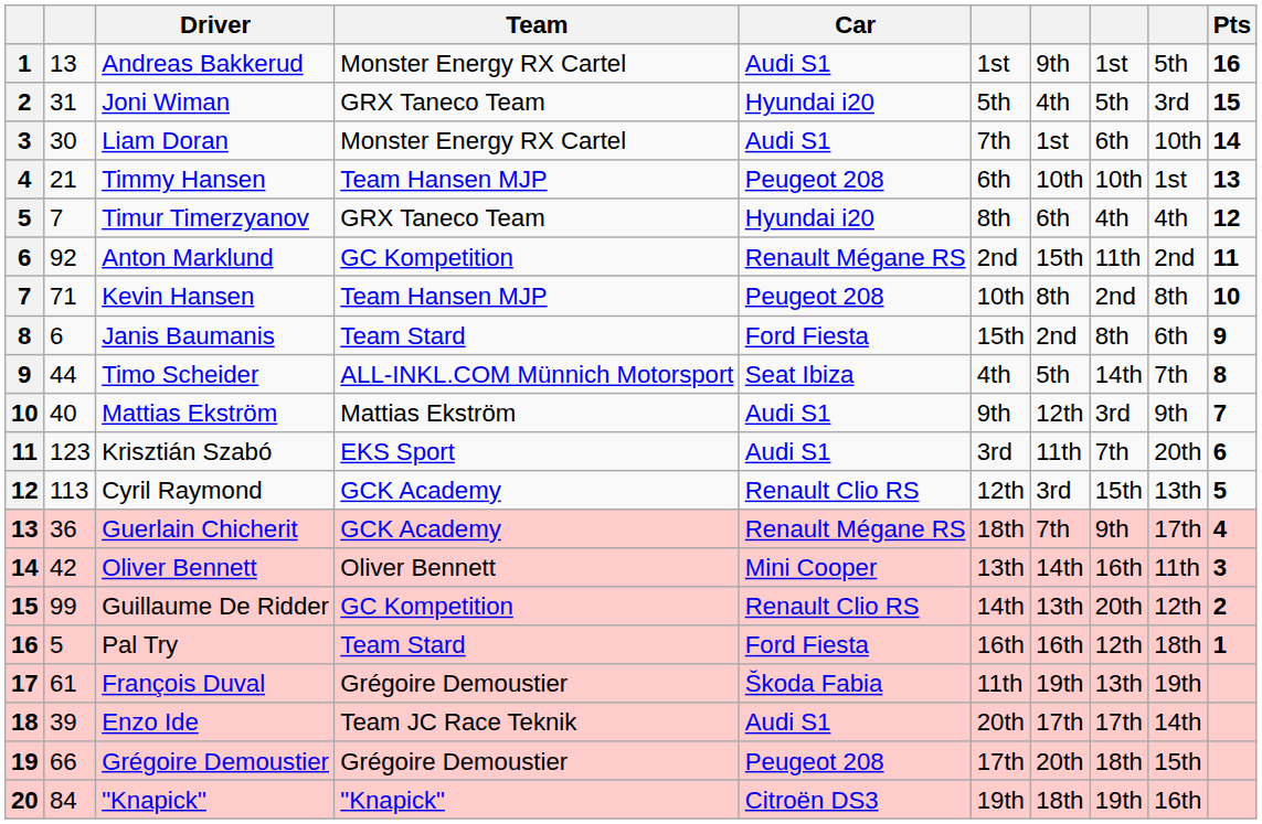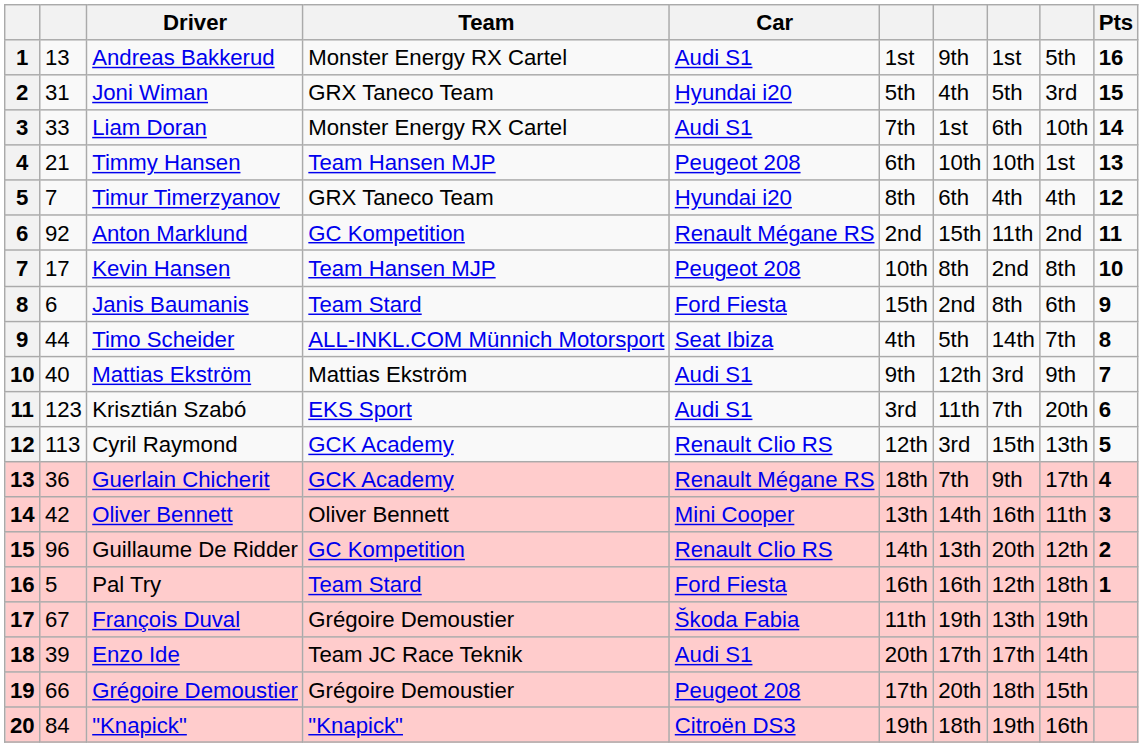 <table class="wikitable" style="font-size:95%">
 <tr>
 <th></th>
 <th></th>
 <th>Driver</th>
 <th>Team</th>
 <th>Car</th>
 <th></th>
 <th></th>
 <th></th>
 <th></th>
 <th>Pts</th>
 </tr>
 <tr>
 <th>1</th>
 <td>13</td>
 <td> <a href='#'>Andreas Bakkerud</a></td>
 <td>Monster Energy RX Cartel</td>
 <td><a href='#'>Audi S1</a></td>
 <td>1st</td>
 <td>9th</td>
 <td>1st</td>
 <td>5th</td>
 <td><strong>16</strong></td>
 </tr>
 <tr>
 <th>2</th>
 <td>31</td>
 <td> <a href='#'>Joni Wiman</a></td>
 <td>GRX Taneco Team</td>
 <td><a href='#'>Hyundai i20</a></td>
 <td>5th</td>
 <td>4th</td>
 <td>5th</td>
 <td>3rd</td>
 <td><strong>15</strong></td>
 </tr>
 <tr>
 <th>3</th>
-<td>30</td>
+<td>33</td>
 <td> <a href='#'>Liam Doran</a></td>
 <td>Monster Energy RX Cartel</td>
 <td><a href='#'>Audi S1</a></td>
 <td>7th</td>
 <td>1st</td>
 <td>6th</td>
 <td>10th</td>
 <td><strong>14</strong></td>
 </tr>
 <tr>
 <th>4</th>
 <td>21</td>
 <td> <a href='#'>Timmy Hansen</a></td>
 <td><a href='#'>Team Hansen MJP</a></td>
 <td><a href='#'>Peugeot 208</a></td>
 <td>6th</td>
 <td>10th</td>
 <td>10th</td>
 <td>1st</td>
 <td><strong>13</strong></td>
 </tr>
 <tr>
 <th>5</th>
 <td>7</td>
 <td> <a href='#'>Timur Timerzyanov</a></td>
 <td>GRX Taneco Team</td>
 <td><a href='#'>Hyundai i20</a></td>
 <td>8th</td>
 <td>6th</td>
 <td>4th</td>
 <td>4th</td>
 <td><strong>12</strong></td>
 </tr>
 <tr>
 <th>6</th>
 <td>92</td>
 <td> <a href='#'>Anton Marklund</a></td>
 <td><a href='#'>GC Kompetition</a></td>
 <td><a href='#'>Renault Mégane RS</a></td>
 <td>2nd</td>
 <td>15th</td>
 <td>11th</td>
 <td>2nd</td>
 <td><strong>11</strong></td>
 </tr>
 <tr>
 <th>7</th>
-<td>71</td>
+<td>17</td>
 <td> <a href='#'>Kevin Hansen</a></td>
 <td><a href='#'>Team Hansen MJP</a></td>
 <td><a href='#'>Peugeot 208</a></td>
 <td>10th</td>
 <td>8th</td>
 <td>2nd</td>
 <td>8th</td>
 <td><strong>10</strong></td>
 </tr>
 <tr>
 <th>8</th>
 <td>6</td>
 <td> <a href='#'>Janis Baumanis</a></td>
 <td><a href='#'>Team Stard</a></td>
 <td><a href='#'>Ford Fiesta</a></td>
 <td>15th</td>
 <td>2nd</td>
 <td>8th</td>
 <td>6th</td>
 <td><strong>9</strong></td>
 </tr>
 <tr>
 <th>9</th>
 <td>44</td>
 <td> <a href='#'>Timo Scheider</a></td>
 <td><a href='#'>ALL-INKL.COM Münnich Motorsport</a></td>
 <td><a href='#'>Seat Ibiza</a></td>
 <td>4th</td>
 <td>5th</td>
 <td>14th</td>
 <td>7th</td>
 <td><strong>8</strong></td>
 </tr>
 <tr>
 <th>10</th>
 <td>40</td>
 <td> <a href='#'>Mattias Ekström</a></td>
 <td>Mattias Ekström</td>
 <td><a href='#'>Audi S1</a></td>
 <td>9th</td>
 <td>12th</td>
 <td>3rd</td>
 <td>9th</td>
 <td><strong>7</strong></td>
 </tr>
 <tr>
 <th>11</th>
 <td>123</td>
 <td> Krisztián Szabó</td>
 <td><a href='#'>EKS Sport</a></td>
 <td><a href='#'>Audi S1</a></td>
 <td>3rd</td>
 <td>11th</td>
 <td>7th</td>
 <td>20th</td>
 <td><strong>6</strong></td>
 </tr>
 <tr>
 <th>12</th>
 <td>113</td>
 <td> Cyril Raymond</td>
 <td><a href='#'>GCK Academy</a></td>
 <td><a href='#'>Renault Clio RS</a></td>
 <td>12th</td>
 <td>3rd</td>
 <td>15th</td>
 <td>13th</td>
 <td><strong>5</strong></td>
 </tr>
 <tr>
 <th style="background:#ffcccc;">13</th>
 <td style="background:#ffcccc;">36</td>
 <td style="background:#ffcccc;"> <a href='#'>Guerlain Chicherit</a></td>
 <td style="background:#ffcccc;"><a href='#'>GCK Academy</a></td>
 <td style="background:#ffcccc;"><a href='#'>Renault Mégane RS</a></td>
 <td style="background:#ffcccc;">18th</td>
 <td style="background:#ffcccc;">7th</td>
 <td style="background:#ffcccc;">9th</td>
 <td style="background:#ffcccc;">17th</td>
 <td style="background:#ffcccc;"><strong>4</strong></td>
 </tr>
 <tr>
 <th style="background:#ffcccc;">14</th>
 <td style="background:#ffcccc;">42</td>
 <td style="background:#ffcccc;"> <a href='#'>Oliver Bennett</a></td>
 <td style="background:#ffcccc;">Oliver Bennett</td>
 <td style="background:#ffcccc;"><a href='#'>Mini Cooper</a></td>
 <td style="background:#ffcccc;">13th</td>
 <td style="background:#ffcccc;">14th</td>
 <td style="background:#ffcccc;">16th</td>
 <td style="background:#ffcccc;">11th</td>
 <td style="background:#ffcccc;"><strong>3</strong></td>
 </tr>
 <tr>
 <th style="background:#ffcccc;">15</th>
-<td style="background:#ffcccc;">99</td>
+<td style="background:#ffcccc;">96</td>
 <td style="background:#ffcccc;"> Guillaume De Ridder</td>
 <td style="background:#ffcccc;"><a href='#'>GC Kompetition</a></td>
 <td style="background:#ffcccc;"><a href='#'>Renault Clio RS</a></td>
 <td style="background:#ffcccc;">14th</td>
 <td style="background:#ffcccc;">13th</td>
 <td style="background:#ffcccc;">20th</td>
 <td style="background:#ffcccc;">12th</td>
 <td style="background:#ffcccc;"><strong>2</strong></td>
 </tr>
 <tr>
 <th style="background:#ffcccc;">16</th>
 <td style="background:#ffcccc;">5</td>
 <td style="background:#ffcccc;"> Pal Try</td>
 <td style="background:#ffcccc;"><a href='#'>Team Stard</a></td>
 <td style="background:#ffcccc;"><a href='#'>Ford Fiesta</a></td>
 <td style="background:#ffcccc;">16th</td>
 <td style="background:#ffcccc;">16th</td>
 <td style="background:#ffcccc;">12th</td>
 <td style="background:#ffcccc;">18th</td>
 <td style="background:#ffcccc;"><strong>1</strong></td>
 </tr>
 <tr>
 <th style="background:#ffcccc;">17</th>
-<td style="background:#ffcccc;">61</td>
+<td style="background:#ffcccc;">67</td>
 <td style="background:#ffcccc;"> <a href='#'>François Duval</a></td>
 <td style="background:#ffcccc;">Grégoire Demoustier</td>
 <td style="background:#ffcccc;"><a href='#'>Škoda Fabia</a></td>
 <td style="background:#ffcccc;">11th</td>
 <td style="background:#ffcccc;">19th</td>
 <td style="background:#ffcccc;">13th</td>
 <td style="background:#ffcccc;">19th</td>
 <td style="background:#ffcccc;"></td>
 </tr>
 <tr>
 <th style="background:#ffcccc;">18</th>
 <td style="background:#ffcccc;">39</td>
 <td style="background:#ffcccc;"> <a href='#'>Enzo Ide</a></td>
 <td style="background:#ffcccc;">Team JC Race Teknik</td>
 <td style="background:#ffcccc;"><a href='#'>Audi S1</a></td>
 <td style="background:#ffcccc;">20th</td>
 <td style="background:#ffcccc;">17th</td>
 <td style="background:#ffcccc;">17th</td>
 <td style="background:#ffcccc;">14th</td>
 <td style="background:#ffcccc;"></td>
 </tr>
 <tr>
 <th style="background:#ffcccc;">19</th>
 <td style="background:#ffcccc;">66</td>
 <td style="background:#ffcccc;"> <a href='#'>Grégoire Demoustier</a></td>
 <td style="background:#ffcccc;">Grégoire Demoustier</td>
 <td style="background:#ffcccc;"><a href='#'>Peugeot 208</a></td>
 <td style="background:#ffcccc;">17th</td>
 <td style="background:#ffcccc;">20th</td>
 <td style="background:#ffcccc;">18th</td>
 <td style="background:#ffcccc;">15th</td>
 <td style="background:#ffcccc;"></td>
 </tr>
 <tr>
 <th style="background:#ffcccc;">20</th>
 <td style="background:#ffcccc;">84</td>
 <td style="background:#ffcccc;"> <a href='#'>"Knapick"</a></td>
 <td style="background:#ffcccc;"><a href='#'>"Knapick"</a></td>
 <td style="background:#ffcccc;"><a href='#'>Citroën DS3</a></td>
 <td style="background:#ffcccc;">19th</td>
 <td style="background:#ffcccc;">18th</td>
 <td style="background:#ffcccc;">19th</td>
 <td style="background:#ffcccc;">16th</td>
 <td style="background:#ffcccc;"></td>
 </tr>
 </table>
